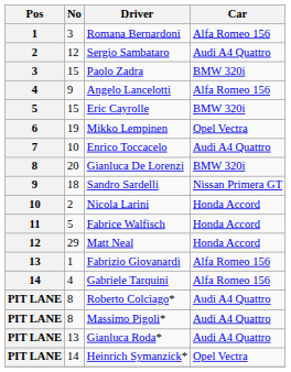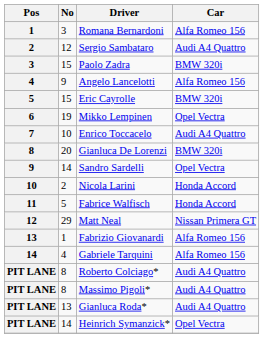 <table class="wikitable" style="font-size: 80%;">
 <tr>
 <th>Pos</th>
 <th>No</th>
 <th>Driver</th>
 <th>Car</th>
 </tr>
 <tr>
 <th>1</th>
 <td>3</td>
 <td> <a href='#'>Romana Bernardoni</a></td>
 <td><a href='#'>Alfa Romeo 156</a></td>
 </tr>
 <tr>
 <th>2</th>
 <td>12</td>
 <td> <a href='#'>Sergio Sambataro</a></td>
 <td><a href='#'>Audi A4 Quattro</a></td>
 </tr>
 <tr>
 <th>3</th>
 <td>15</td>
 <td> <a href='#'>Paolo Zadra</a></td>
 <td><a href='#'>BMW 320i</a></td>
 </tr>
 <tr>
 <th>4</th>
 <td>9</td>
 <td> <a href='#'>Angelo Lancelotti</a></td>
 <td><a href='#'>Alfa Romeo 156</a></td>
 </tr>
 <tr>
 <th>5</th>
 <td>15</td>
 <td> <a href='#'>Eric Cayrolle</a></td>
 <td><a href='#'>BMW 320i</a></td>
 </tr>
 <tr>
 <th>6</th>
 <td>19</td>
 <td> <a href='#'>Mikko Lempinen</a></td>
 <td><a href='#'>Opel Vectra</a></td>
 </tr>
 <tr>
 <th>7</th>
 <td>10</td>
 <td> <a href='#'>Enrico Toccacelo</a></td>
 <td><a href='#'>Audi A4 Quattro</a></td>
 </tr>
 <tr>
 <th>8</th>
 <td>20</td>
 <td> <a href='#'>Gianluca De Lorenzi</a></td>
 <td><a href='#'>BMW 320i</a></td>
 </tr>
 <tr>
 <th>9</th>
-<td>18</td>
+<td>14</td>
 <td> <a href='#'>Sandro Sardelli</a></td>
-<td><a href='#'>Nissan Primera GT</a></td>
+<td><a href='#'>Opel Vectra</a></td>
 </tr>
 <tr>
 <th>10</th>
 <td>2</td>
 <td> <a href='#'>Nicola Larini</a></td>
 <td><a href='#'>Honda Accord</a></td>
 </tr>
 <tr>
 <th>11</th>
 <td>5</td>
 <td> <a href='#'>Fabrice Walfisch</a></td>
 <td><a href='#'>Honda Accord</a></td>
 </tr>
 <tr>
 <th>12</th>
 <td>29</td>
 <td> <a href='#'>Matt Neal</a></td>
-<td><a href='#'>Honda Accord</a></td>
+<td><a href='#'>Nissan Primera GT</a></td>
 </tr>
 <tr>
 <th>13</th>
 <td>1</td>
 <td> <a href='#'>Fabrizio Giovanardi</a></td>
 <td><a href='#'>Alfa Romeo 156</a></td>
 </tr>
 <tr>
 <th>14</th>
 <td>4</td>
 <td> <a href='#'>Gabriele Tarquini</a></td>
 <td><a href='#'>Alfa Romeo 156</a></td>
 </tr>
 <tr>
 <th>PIT LANE</th>
 <td>8</td>
 <td> <a href='#'>Roberto Colciago</a>*</td>
 <td><a href='#'>Audi A4 Quattro</a></td>
 </tr>
 <tr>
 <th>PIT LANE</th>
 <td>8</td>
 <td> <a href='#'>Massimo Pigoli</a>*</td>
 <td><a href='#'>Audi A4 Quattro</a></td>
 </tr>
 <tr>
 <th>PIT LANE</th>
 <td>13</td>
 <td> <a href='#'>Gianluca Roda</a>*</td>
 <td><a href='#'>Audi A4 Quattro</a></td>
 </tr>
 <tr>
 <th>PIT LANE</th>
 <td>14</td>
 <td> <a href='#'>Heinrich Symanzick</a>*</td>
 <td><a href='#'>Opel Vectra</a></td>
 </tr>
 <tr>
 </tr>
 </table>
